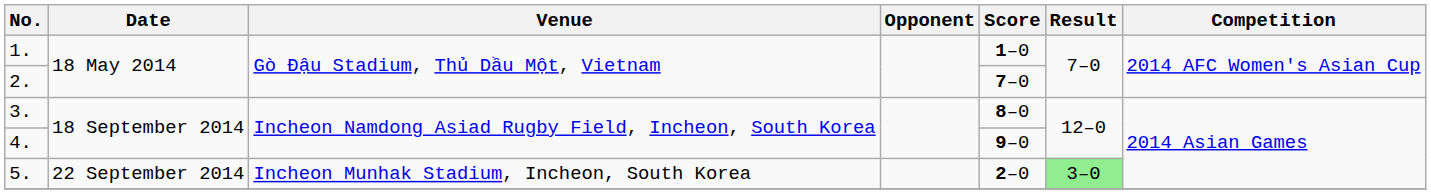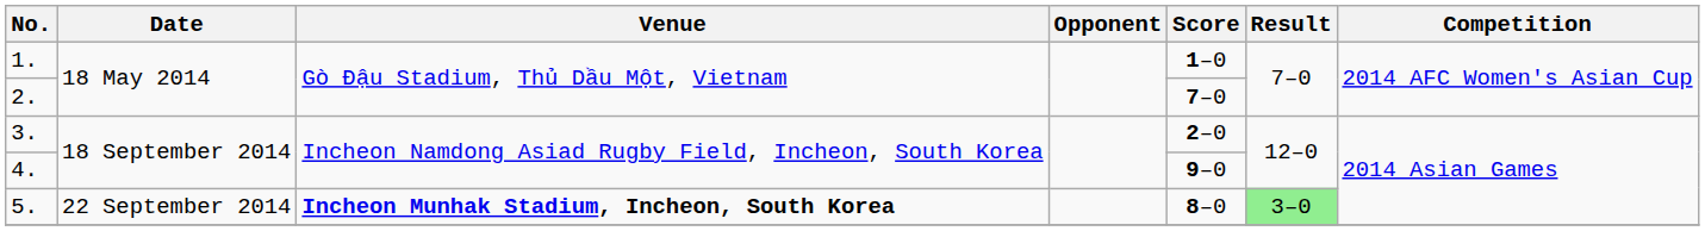 <table class="wikitable">
 <tr>
 <th>No.</th>
 <th>Date</th>
 <th>Venue</th>
 <th>Opponent</th>
 <th>Score</th>
 <th>Result</th>
 <th>Competition</th>
 </tr>
 <tr>
 <td>1.</td>
 <td rowspan=2>18 May 2014</td>
 <td rowspan=2><a href='#'>Gò Đậu Stadium</a>, <a href='#'>Thủ Dầu Một</a>, <a href='#'>Vietnam</a></td>
 <td rowspan=2></td>
 <td align=center><strong>1</strong>–0</td>
 <td rowspan=2 align=center>7–0</td>
 <td rowspan=2><a href='#'>2014 AFC Women's Asian Cup</a></td>
 </tr>
 <tr>
 <td>2.</td>
 <td align=center><strong>7</strong>–0</td>
 </tr>
 <tr>
 <td>3.</td>
 <td rowspan=2>18 September 2014</td>
 <td rowspan=2><a href='#'>Incheon Namdong Asiad Rugby Field</a>, <a href='#'>Incheon</a>, <a href='#'>South Korea</a></td>
 <td rowspan=2></td>
-<td align=center><strong>8</strong>–0</td>
+<td align=center><strong>2</strong>–0</td>
 <td rowspan=2 align=center>12–0</td>
 <td rowspan=3><a href='#'>2014 Asian Games</a></td>
 </tr>
 <tr>
 <td>4.</td>
 <td align=center><strong>9</strong>–0</td>
 </tr>
 <tr>
 <td>5.</td>
 <td>22 September 2014</td>
-<td><a href='#'>Incheon Munhak Stadium</a>, Incheon, South Korea</td>
+<td><strong><a href='#'>Incheon Munhak Stadium</a>, Incheon, South Korea</strong></td>
 <td></td>
-<td align=center><strong>2</strong>–0</td>
+<td align=center><strong>8</strong>–0</td>
 <td align=center style="background: lightgreen;">3–0</td>
 </tr>
 <tr>
 </tr>
 </table>
